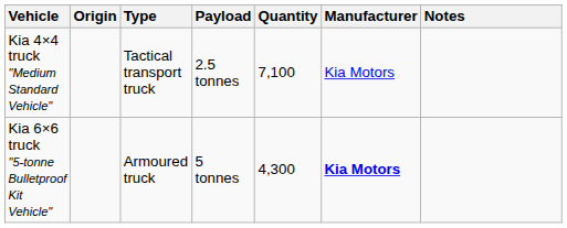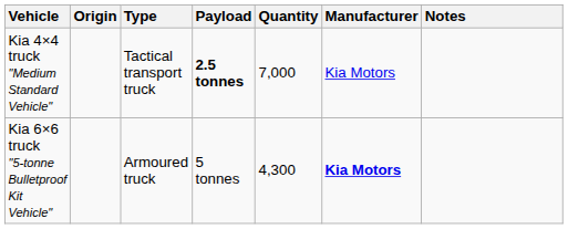 <table class="wikitable sortable">
 <tr>
 <th style="text-align:left; width:9%;">Vehicle</th>
 <th>Origin</th>
 <th style="text-align:left; width:13%;">Type</th>
 <th style="text-align:left; width:8%;">Payload</th>
 <th style="text-align:left; width:4%;">Quantity</th>
 <th style="text-align:left; width:8%;">Manufacturer</th>
 <th style="text-align:left; width:58%;">Notes</th>
 </tr>
 <tr>
 <td>Kia 4×4 truck<br><small><em>"Medium Standard Vehicle"</em></small></td>
 <td></td>
 <td>Tactical transport truck</td>
-<td>2.5 tonnes</td>
-<td>7,100</td>
+<td><strong>2.5 tonnes</strong></td>
+<td>7,000</td>
 <td><a href='#'>Kia Motors</a></td>
 <td></td>
 </tr>
 <tr>
 <td>Kia 6×6 truck<br><small><em>"5-tonne Bulletproof Kit Vehicle"</em></small></td>
 <td></td>
 <td>Armoured truck</td>
 <td>5 tonnes</td>
 <td>4,300</td>
 <td><strong><a href='#'>Kia Motors</a></strong></td>
 <td></td>
 </tr>
 </table>
